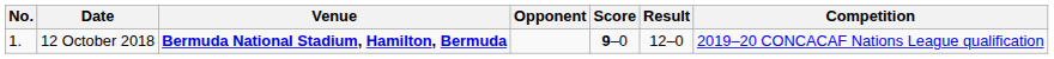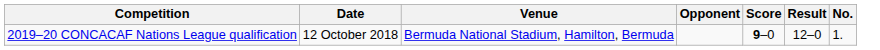 <table class="wikitable" style="font-size:100%;">
 <tr>
-<th>No.</th>
+<th>Competition</th>
 <th>Date</th>
 <th>Venue</th>
 <th>Opponent</th>
 <th>Score</th>
 <th>Result</th>
-<th>Competition</th>
+<th>No.</th>
 </tr>
 <tr>
-<td>1.</td>
+<td><a href='#'>2019–20 CONCACAF Nations League qualification</a></td>
 <td>12 October 2018</td>
-<td><strong><a href='#'>Bermuda National Stadium</a>, <a href='#'>Hamilton</a>, <a href='#'>Bermuda</a></strong></td>
+<td><a href='#'>Bermuda National Stadium</a>, <a href='#'>Hamilton</a>, <a href='#'>Bermuda</a></td>
 <td></td>
 <td align=center><strong>9</strong>–0</td>
 <td align=center>12–0</td>
-<td><a href='#'>2019–20 CONCACAF Nations League qualification</a></td>
+<td>1.</td>
 </tr>
 </table>
